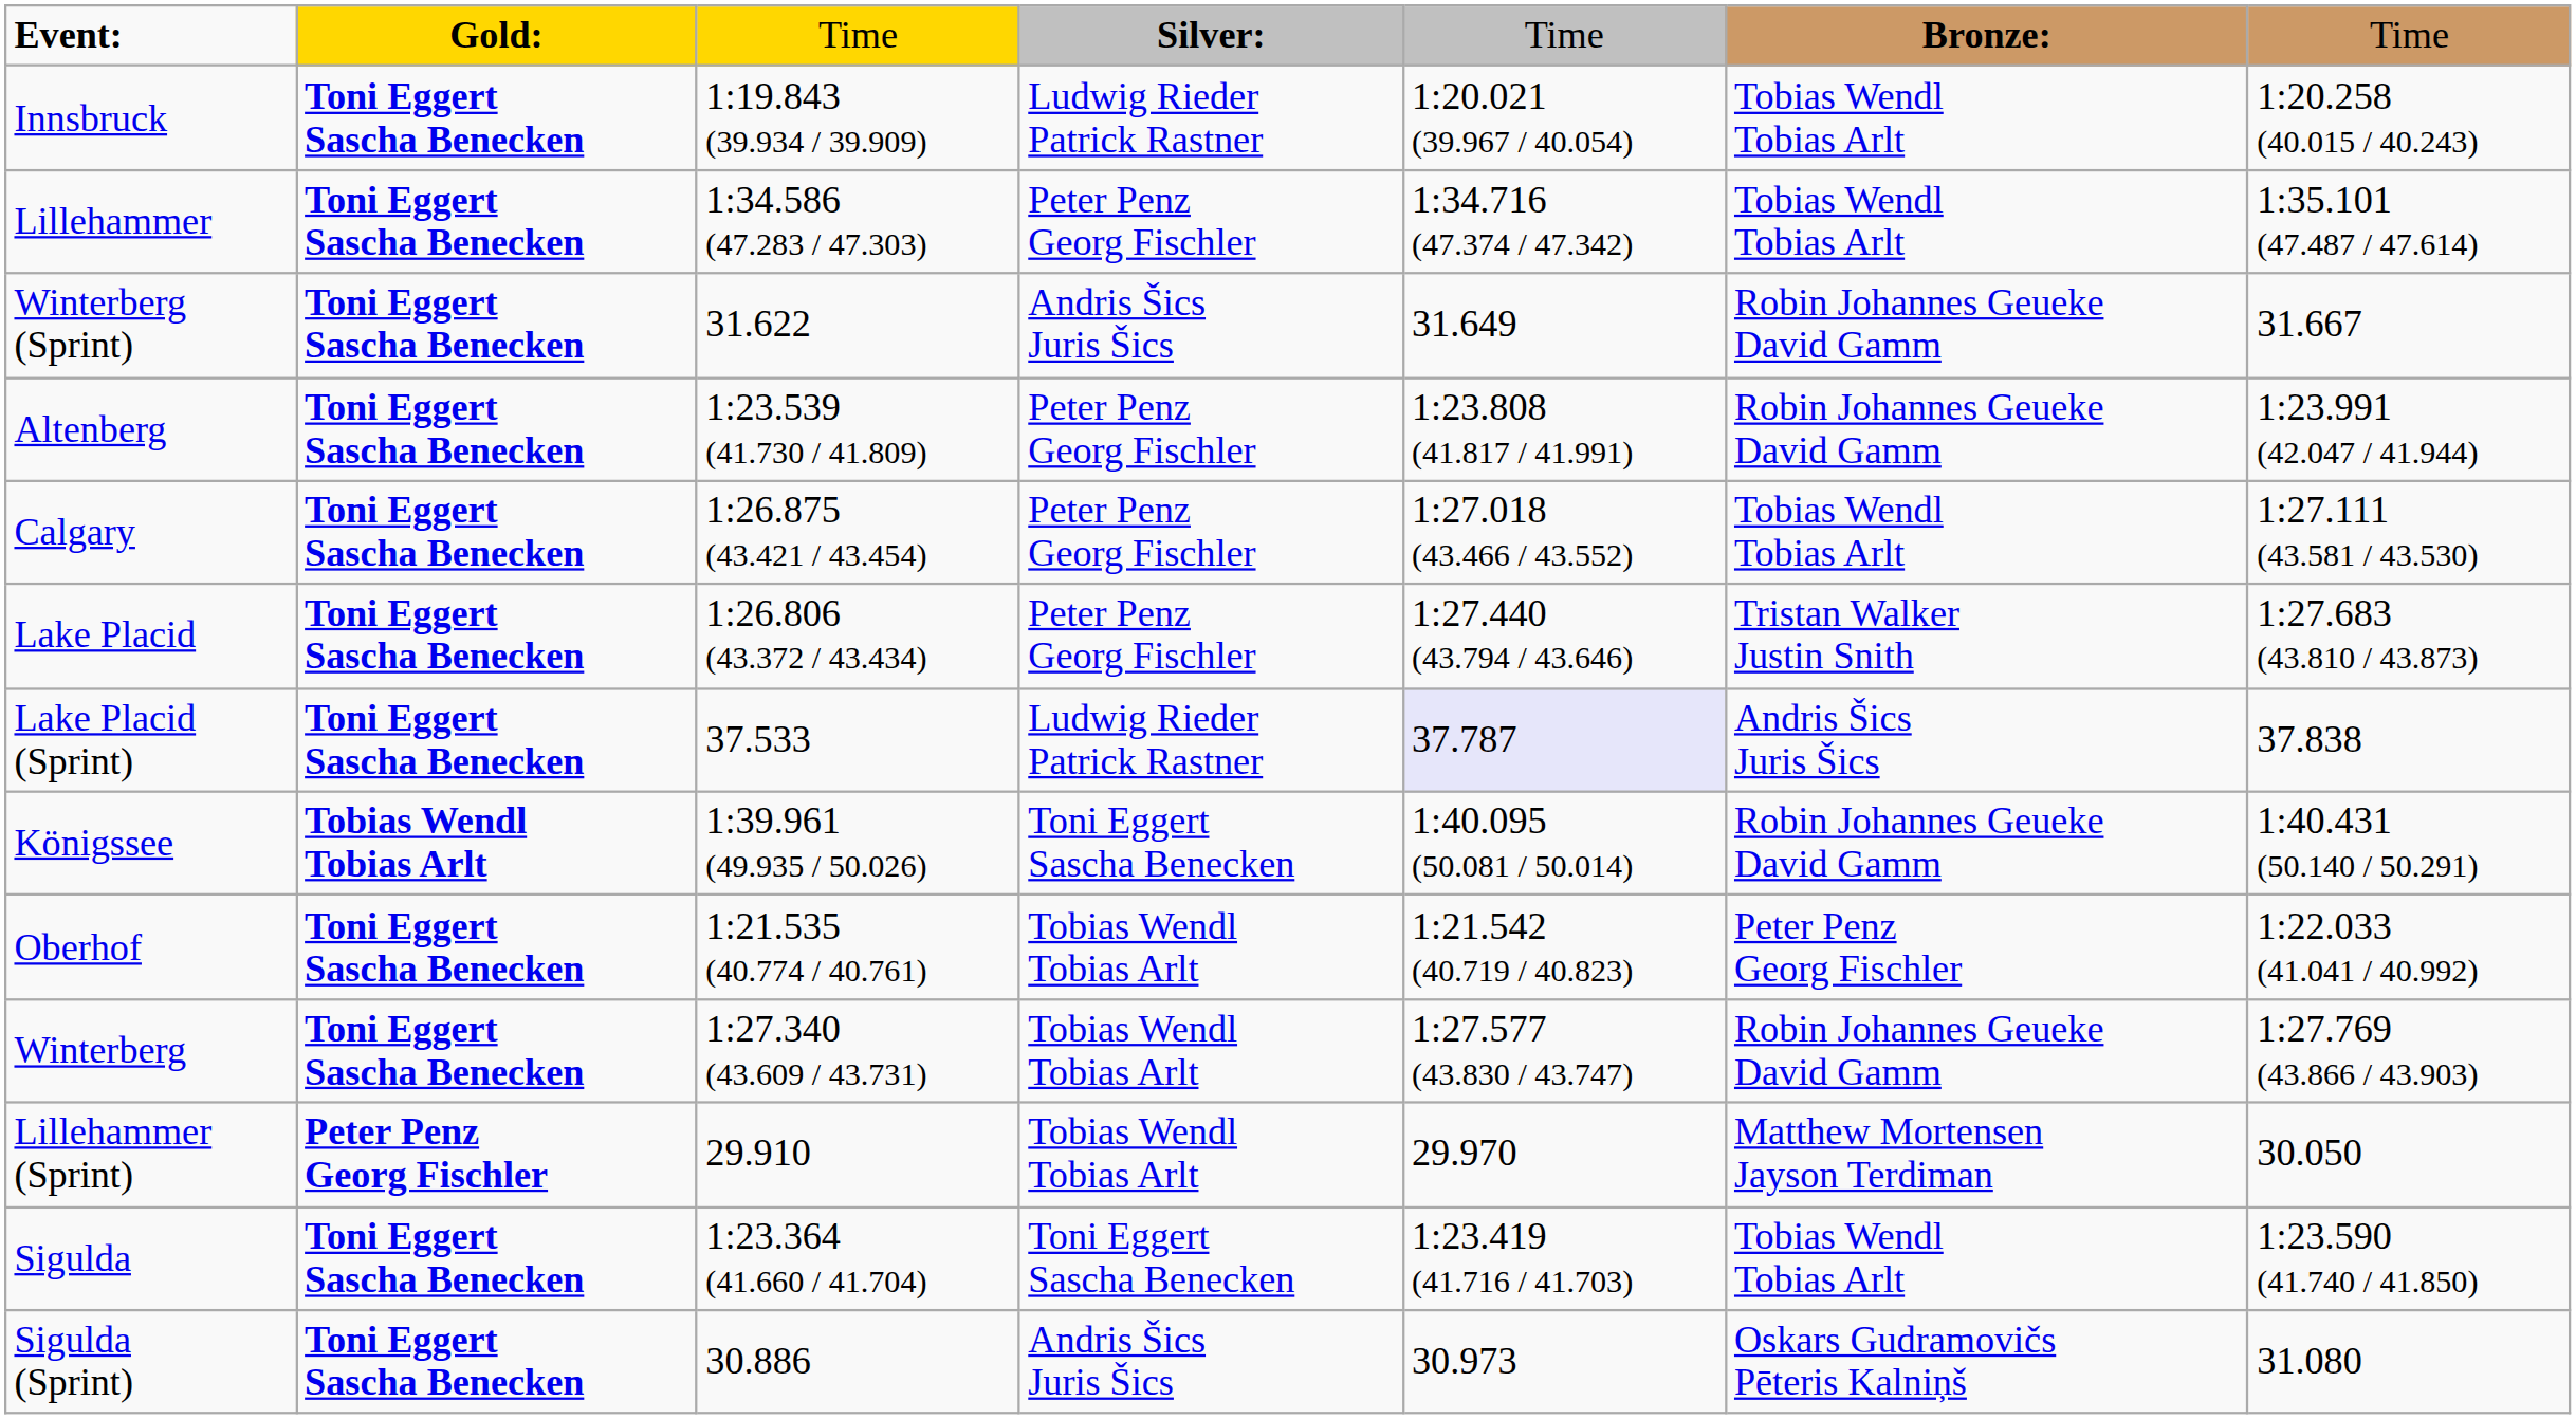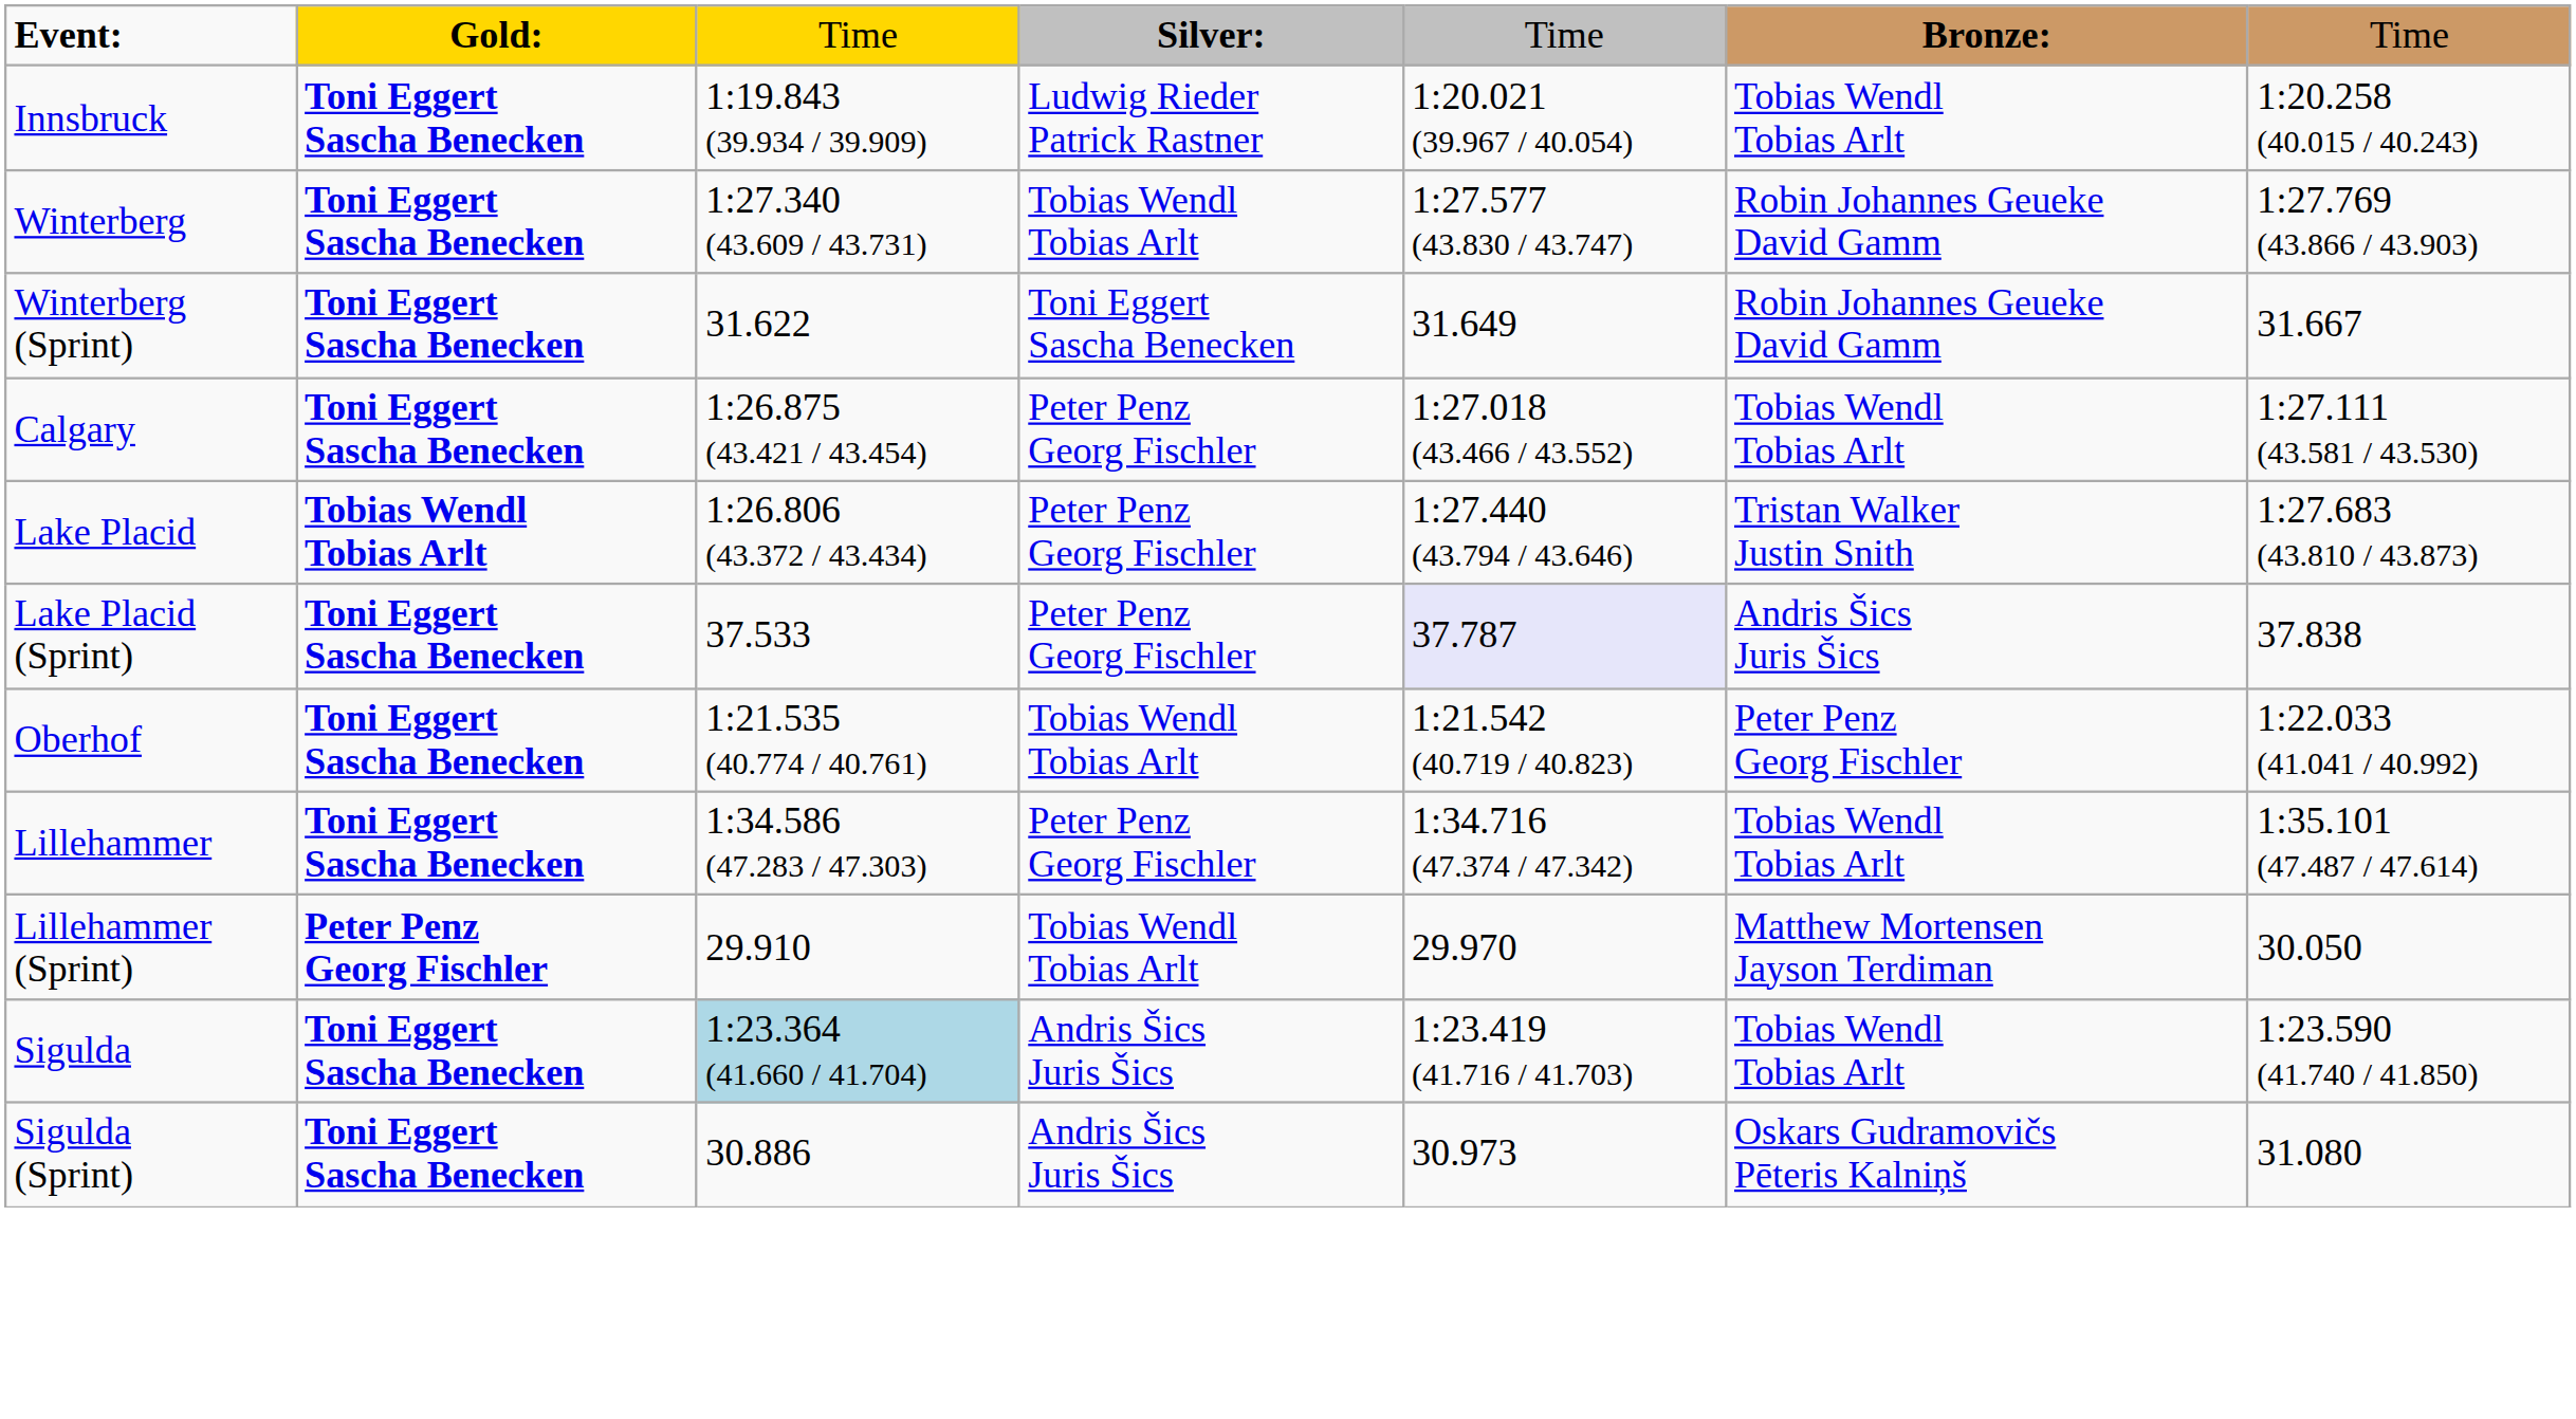 <table class="wikitable" style="width:85%;">
 <tr>
 <td><strong>Event:</strong></td>
 <td !  style="text-align:center; background:gold;"><strong>Gold:</strong></td>
 <td !  style="text-align:center; background:gold;">Time</td>
 <td !  style="text-align:center; background:silver;"><strong>Silver:</strong></td>
 <td !  style="text-align:center; background:silver;">Time</td>
 <td !  style="text-align:center; background:#c96;"><strong>Bronze:</strong></td>
 <td !  style="text-align:center; background:#c96;">Time</td>
 </tr>
 <tr>
 <td><a href='#'>Innsbruck</a></td>
 <td><strong><a href='#'>Toni Eggert</a><br><a href='#'>Sascha Benecken</a><br></strong></td>
 <td>1:19.843<br><small>(39.934 / 39.909)</small></td>
 <td><a href='#'>Ludwig Rieder</a><br><a href='#'>Patrick Rastner</a><br></td>
 <td>1:20.021<br><small>(39.967 / 40.054)</small></td>
 <td><a href='#'>Tobias Wendl</a><br><a href='#'>Tobias Arlt</a><br></td>
 <td>1:20.258<br><small>(40.015 / 40.243)</small></td>
 </tr>
 <tr>
-<td><a href='#'>Lillehammer</a></td>
+<td><a href='#'>Winterberg</a></td>
 <td><strong><a href='#'>Toni Eggert</a><br><a href='#'>Sascha Benecken</a><br></strong></td>
-<td>1:34.586<br><small>(47.283 / 47.303)</small></td>
-<td><a href='#'>Peter Penz</a><br><a href='#'>Georg Fischler</a><br></td>
-<td>1:34.716<br><small>(47.374 / 47.342)</small></td>
+<td>1:27.340<br><small>(43.609 / 43.731)</small></td>
 <td><a href='#'>Tobias Wendl</a><br><a href='#'>Tobias Arlt</a><br></td>
-<td>1:35.101<br><small>(47.487 / 47.614)</small></td>
+<td>1:27.577<br><small>(43.830 / 43.747)</small></td>
+<td><a href='#'>Robin Johannes Geueke</a><br><a href='#'>David Gamm</a><br></td>
+<td>1:27.769<br><small>(43.866 / 43.903)</small></td>
 </tr>
 <tr>
 <td><a href='#'>Winterberg</a><br>(Sprint)</td>
 <td><strong><a href='#'>Toni Eggert</a><br><a href='#'>Sascha Benecken</a><br></strong></td>
 <td>31.622</td>
-<td><a href='#'>Andris Šics</a><br><a href='#'>Juris Šics</a><br></td>
+<td><a href='#'>Toni Eggert</a><br><a href='#'>Sascha Benecken</a><br></td>
 <td>31.649</td>
 <td><a href='#'>Robin Johannes Geueke</a><br><a href='#'>David Gamm</a><br></td>
 <td>31.667</td>
-</tr>
-<tr>
-<td><a href='#'>Altenberg</a></td>
-<td><strong><a href='#'>Toni Eggert</a><br><a href='#'>Sascha Benecken</a><br></strong></td>
-<td>1:23.539<br><small>(41.730 / 41.809)</small></td>
-<td><a href='#'>Peter Penz</a><br><a href='#'>Georg Fischler</a><br></td>
-<td>1:23.808<br><small>(41.817 / 41.991)</small></td>
-<td><a href='#'>Robin Johannes Geueke</a><br><a href='#'>David Gamm</a><br></td>
-<td>1:23.991<br><small>(42.047 / 41.944)</small></td>
 </tr>
 <tr>
 <td><a href='#'>Calgary</a></td>
 <td><strong><a href='#'>Toni Eggert</a><br><a href='#'>Sascha Benecken</a><br></strong></td>
 <td>1:26.875<br><small>(43.421 / 43.454)</small></td>
 <td><a href='#'>Peter Penz</a><br><a href='#'>Georg Fischler</a><br></td>
 <td>1:27.018<br><small>(43.466 / 43.552)</small></td>
 <td><a href='#'>Tobias Wendl</a><br><a href='#'>Tobias Arlt</a><br></td>
 <td>1:27.111<br><small>(43.581 / 43.530)</small></td>
 </tr>
 <tr>
 <td><a href='#'>Lake Placid</a></td>
-<td><strong><a href='#'>Toni Eggert</a><br><a href='#'>Sascha Benecken</a><br></strong></td>
+<td><strong><a href='#'>Tobias Wendl</a><br><a href='#'>Tobias Arlt</a><br></strong></td>
 <td>1:26.806<br><small>(43.372 / 43.434)</small></td>
 <td><a href='#'>Peter Penz</a><br><a href='#'>Georg Fischler</a><br></td>
 <td>1:27.440<br><small>(43.794 / 43.646)</small></td>
 <td><a href='#'>Tristan Walker</a><br><a href='#'>Justin Snith</a><br></td>
 <td>1:27.683<br><small>(43.810 / 43.873)</small></td>
 </tr>
 <tr>
 <td><a href='#'>Lake Placid</a><br>(Sprint)</td>
 <td><strong><a href='#'>Toni Eggert</a><br><a href='#'>Sascha Benecken</a><br></strong></td>
 <td>37.533</td>
-<td><a href='#'>Ludwig Rieder</a><br><a href='#'>Patrick Rastner</a><br></td>
+<td><a href='#'>Peter Penz</a><br><a href='#'>Georg Fischler</a><br></td>
 <td style="background: lavender;">37.787</td>
 <td><a href='#'>Andris Šics</a><br><a href='#'>Juris Šics</a><br></td>
 <td>37.838</td>
-</tr>
-<tr>
-<td><a href='#'>Königssee</a></td>
-<td><strong><a href='#'>Tobias Wendl</a><br><a href='#'>Tobias Arlt</a><br></strong></td>
-<td>1:39.961<br><small>(49.935 / 50.026)</small></td>
-<td><a href='#'>Toni Eggert</a><br><a href='#'>Sascha Benecken</a><br></td>
-<td>1:40.095<br><small>(50.081 / 50.014)</small></td>
-<td><a href='#'>Robin Johannes Geueke</a><br><a href='#'>David Gamm</a><br></td>
-<td>1:40.431<br><small>(50.140 / 50.291)</small></td>
 </tr>
 <tr>
 <td><a href='#'>Oberhof</a></td>
 <td><strong><a href='#'>Toni Eggert</a><br><a href='#'>Sascha Benecken</a><br></strong></td>
 <td>1:21.535<br><small>(40.774 / 40.761)</small></td>
 <td><a href='#'>Tobias Wendl</a><br><a href='#'>Tobias Arlt</a><br></td>
 <td>1:21.542<br><small>(40.719 / 40.823)</small></td>
 <td><a href='#'>Peter Penz</a><br><a href='#'>Georg Fischler</a><br></td>
 <td>1:22.033<br><small>(41.041 / 40.992)</small></td>
 </tr>
 <tr>
-<td><a href='#'>Winterberg</a></td>
+<td><a href='#'>Lillehammer</a></td>
 <td><strong><a href='#'>Toni Eggert</a><br><a href='#'>Sascha Benecken</a><br></strong></td>
-<td>1:27.340<br><small>(43.609 / 43.731)</small></td>
+<td>1:34.586<br><small>(47.283 / 47.303)</small></td>
+<td><a href='#'>Peter Penz</a><br><a href='#'>Georg Fischler</a><br></td>
+<td>1:34.716<br><small>(47.374 / 47.342)</small></td>
 <td><a href='#'>Tobias Wendl</a><br><a href='#'>Tobias Arlt</a><br></td>
-<td>1:27.577<br><small>(43.830 / 43.747)</small></td>
-<td><a href='#'>Robin Johannes Geueke</a><br><a href='#'>David Gamm</a><br></td>
-<td>1:27.769<br><small>(43.866 / 43.903)</small></td>
+<td>1:35.101<br><small>(47.487 / 47.614)</small></td>
 </tr>
 <tr>
 <td><a href='#'>Lillehammer</a><br>(Sprint)</td>
 <td><strong><a href='#'>Peter Penz</a><br><a href='#'>Georg Fischler</a></strong><br></td>
 <td>29.910</td>
 <td><a href='#'>Tobias Wendl</a><br><a href='#'>Tobias Arlt</a><br></td>
 <td>29.970</td>
 <td><a href='#'>Matthew Mortensen </a><br><a href='#'>Jayson Terdiman</a><br></td>
 <td>30.050</td>
 </tr>
 <tr>
 <td><a href='#'>Sigulda</a></td>
 <td><strong><a href='#'>Toni Eggert</a><br><a href='#'>Sascha Benecken</a><br></strong></td>
-<td>1:23.364<br><small>(41.660 / 41.704)</small></td>
-<td><a href='#'>Toni Eggert</a><br><a href='#'>Sascha Benecken</a><br></td>
+<td style="background: lightblue;">1:23.364<br><small>(41.660 / 41.704)</small></td>
+<td><a href='#'>Andris Šics</a><br><a href='#'>Juris Šics</a><br></td>
 <td>1:23.419<br><small>(41.716 / 41.703)</small></td>
 <td><a href='#'>Tobias Wendl</a><br><a href='#'>Tobias Arlt</a><br></td>
 <td>1:23.590<br><small>(41.740 / 41.850)</small></td>
 </tr>
 <tr>
 <td><a href='#'>Sigulda</a><br>(Sprint)</td>
 <td><strong><a href='#'>Toni Eggert</a><br><a href='#'>Sascha Benecken</a><br></strong></td>
 <td>30.886</td>
 <td><a href='#'>Andris Šics</a><br><a href='#'>Juris Šics</a><br></td>
 <td>30.973</td>
 <td><a href='#'>Oskars Gudramovičs</a><br><a href='#'>Pēteris Kalniņš</a><br></td>
 <td>31.080</td>
 </tr>
 </table>
